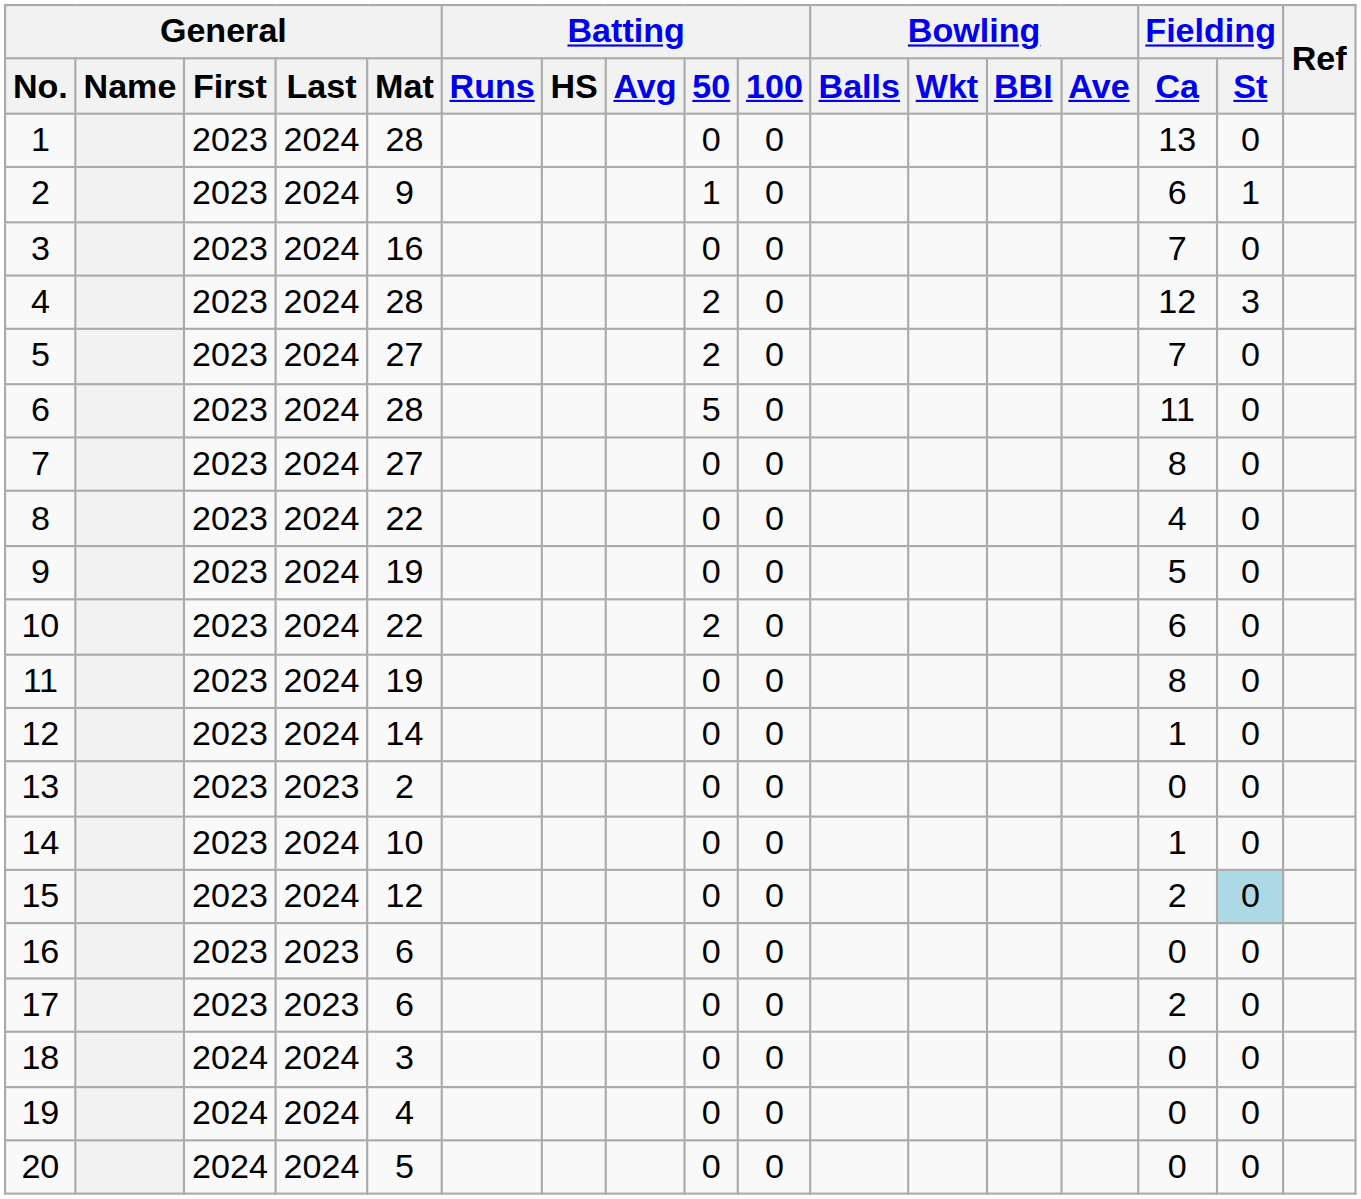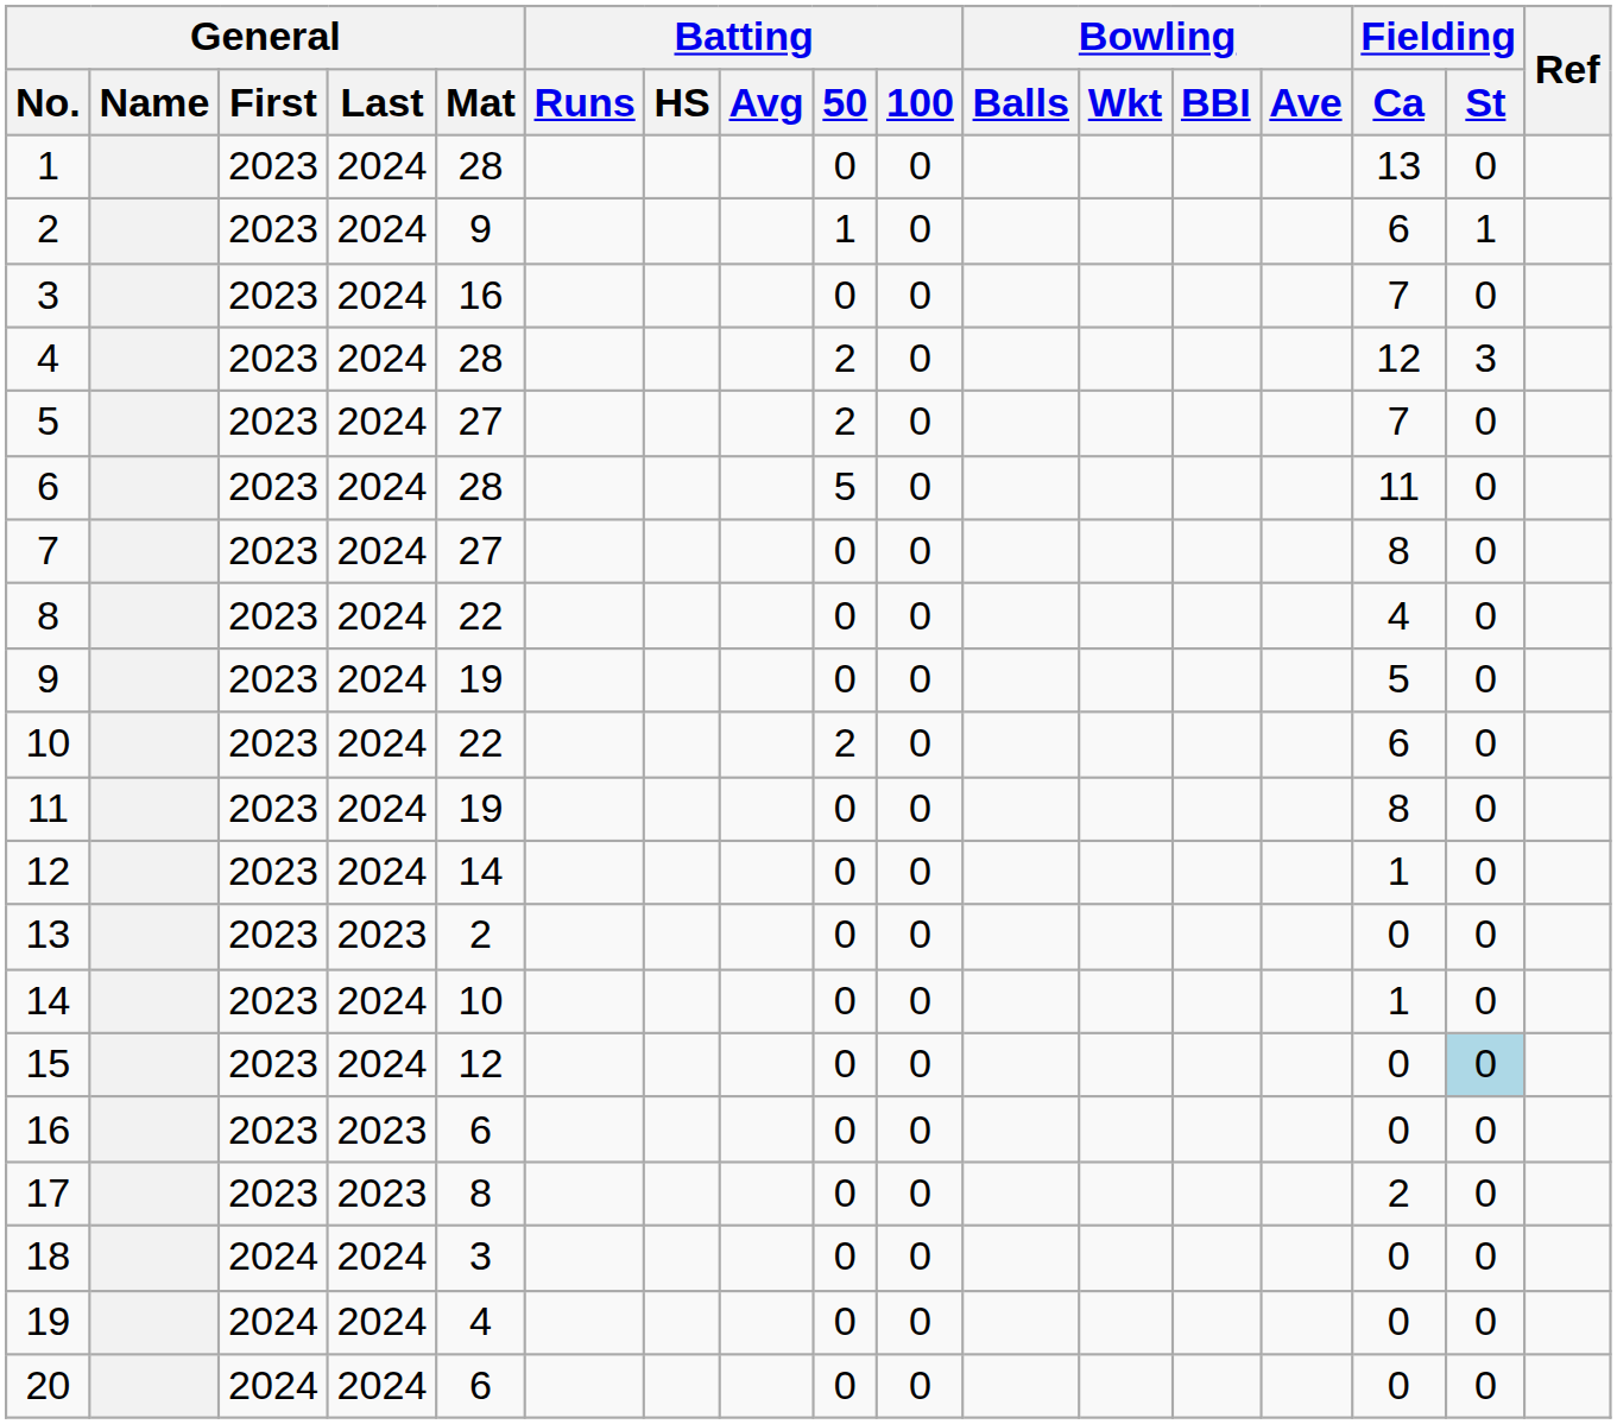 <table class="wikitable plainrowheaders sortable">
 <tr align="center">
 <th scope="col" colspan=5 class="unsortable">General</th>
 <th scope="col" colspan=5 class="unsortable"><a href='#'>Batting</a></th>
 <th scope="col" colspan=4 class="unsortable"><a href='#'>Bowling</a></th>
 <th scope="col" colspan=2 class="unsortable"><a href='#'>Fielding</a></th>
 <th scope="col" rowspan=2 class="unsortable">Ref</th>
 </tr>
 <tr align="center">
 <th scope="col">No.</th>
 <th scope="col">Name</th>
 <th scope="col">First</th>
 <th scope="col">Last</th>
 <th scope="col">Mat</th>
 <th scope="col"><a href='#'>Runs</a></th>
 <th scope="col">HS</th>
 <th scope="col"><a href='#'>Avg</a></th>
 <th scope="col"><a href='#'>50</a></th>
 <th scope="col"><a href='#'>100</a></th>
 <th scope="col"><a href='#'>Balls</a></th>
 <th scope="col"><a href='#'>Wkt</a></th>
 <th scope="col"><a href='#'>BBI</a></th>
 <th scope="col"><a href='#'>Ave</a></th>
 <th scope="col"><a href='#'>Ca</a></th>
 <th scope="col"><a href='#'>St</a></th>
 </tr>
 <tr align="center">
 <td>1</td>
 <th scope="row" align="left"></th>
 <td>2023</td>
 <td>2024</td>
 <td>28</td>
 <td></td>
 <td></td>
 <td></td>
 <td>0</td>
 <td>0</td>
 <td></td>
 <td></td>
 <td></td>
 <td></td>
 <td>13</td>
 <td>0</td>
 <td></td>
 </tr>
 <tr align="center">
 <td>2</td>
 <th scope="row" align="left"></th>
 <td>2023</td>
 <td>2024</td>
 <td>9</td>
 <td></td>
 <td></td>
 <td></td>
 <td>1</td>
 <td>0</td>
 <td></td>
 <td></td>
 <td></td>
 <td></td>
 <td>6</td>
 <td>1</td>
 <td></td>
 </tr>
 <tr align="center">
 <td>3</td>
 <th scope="row" align="left"></th>
 <td>2023</td>
 <td>2024</td>
 <td>16</td>
 <td></td>
 <td></td>
 <td></td>
 <td>0</td>
 <td>0</td>
 <td></td>
 <td></td>
 <td></td>
 <td></td>
 <td>7</td>
 <td>0</td>
 <td></td>
 </tr>
 <tr align="center">
 <td>4</td>
 <th scope="row" align="left"></th>
 <td>2023</td>
 <td>2024</td>
 <td>28</td>
 <td></td>
 <td></td>
 <td></td>
 <td>2</td>
 <td>0</td>
 <td></td>
 <td></td>
 <td></td>
 <td></td>
 <td>12</td>
 <td>3</td>
 <td></td>
 </tr>
 <tr align="center">
 <td>5</td>
 <th scope="row" align="left"></th>
 <td>2023</td>
 <td>2024</td>
 <td>27</td>
 <td></td>
 <td></td>
 <td></td>
 <td>2</td>
 <td>0</td>
 <td></td>
 <td></td>
 <td></td>
 <td></td>
 <td>7</td>
 <td>0</td>
 <td></td>
 </tr>
 <tr align="center">
 <td>6</td>
 <th scope="row" align="left"></th>
 <td>2023</td>
 <td>2024</td>
 <td>28</td>
 <td></td>
 <td></td>
 <td></td>
 <td>5</td>
 <td>0</td>
 <td></td>
 <td></td>
 <td></td>
 <td></td>
 <td>11</td>
 <td>0</td>
 <td></td>
 </tr>
 <tr align="center">
 <td>7</td>
 <th scope="row" align="left"></th>
 <td>2023</td>
 <td>2024</td>
 <td>27</td>
 <td></td>
 <td></td>
 <td></td>
 <td>0</td>
 <td>0</td>
 <td></td>
 <td></td>
 <td></td>
 <td></td>
 <td>8</td>
 <td>0</td>
 <td></td>
 </tr>
 <tr align="center">
 <td>8</td>
 <th scope="row" align="left"></th>
 <td>2023</td>
 <td>2024</td>
 <td>22</td>
 <td></td>
 <td></td>
 <td></td>
 <td>0</td>
 <td>0</td>
 <td></td>
 <td></td>
 <td></td>
 <td></td>
 <td>4</td>
 <td>0</td>
 <td></td>
 </tr>
 <tr align="center">
 <td>9</td>
 <th scope="row" align="left"></th>
 <td>2023</td>
 <td>2024</td>
 <td>19</td>
 <td></td>
 <td></td>
 <td></td>
 <td>0</td>
 <td>0</td>
 <td></td>
 <td></td>
 <td></td>
 <td></td>
 <td>5</td>
 <td>0</td>
 <td></td>
 </tr>
 <tr align="center">
 <td>10</td>
 <th scope="row" align="left"></th>
 <td>2023</td>
 <td>2024</td>
 <td>22</td>
 <td></td>
 <td></td>
 <td></td>
 <td>2</td>
 <td>0</td>
 <td></td>
 <td></td>
 <td></td>
 <td></td>
 <td>6</td>
 <td>0</td>
 <td></td>
 </tr>
 <tr align="center">
 <td>11</td>
 <th scope="row" align="left"></th>
 <td>2023</td>
 <td>2024</td>
 <td>19</td>
 <td></td>
 <td></td>
 <td></td>
 <td>0</td>
 <td>0</td>
 <td></td>
 <td></td>
 <td></td>
 <td></td>
 <td>8</td>
 <td>0</td>
 <td></td>
 </tr>
 <tr align="center">
 <td>12</td>
 <th scope="row" align="left"></th>
 <td>2023</td>
 <td>2024</td>
 <td>14</td>
 <td></td>
 <td></td>
 <td></td>
 <td>0</td>
 <td>0</td>
 <td></td>
 <td></td>
 <td></td>
 <td></td>
 <td>1</td>
 <td>0</td>
 <td></td>
 </tr>
 <tr align="center">
 <td>13</td>
 <th scope="row" align="left"></th>
 <td>2023</td>
 <td>2023</td>
 <td>2</td>
 <td></td>
 <td></td>
 <td></td>
 <td>0</td>
 <td>0</td>
 <td></td>
 <td></td>
 <td></td>
 <td></td>
 <td>0</td>
 <td>0</td>
 <td></td>
 </tr>
 <tr align="center">
 <td>14</td>
 <th scope="row" align="left"></th>
 <td>2023</td>
 <td>2024</td>
 <td>10</td>
 <td></td>
 <td></td>
 <td></td>
 <td>0</td>
 <td>0</td>
 <td></td>
 <td></td>
 <td></td>
 <td></td>
 <td>1</td>
 <td>0</td>
 <td></td>
 </tr>
 <tr align="center">
 <td>15</td>
 <th scope="row" align="left"></th>
 <td>2023</td>
 <td>2024</td>
 <td>12</td>
 <td></td>
 <td></td>
 <td></td>
 <td>0</td>
 <td>0</td>
 <td></td>
 <td></td>
 <td></td>
 <td></td>
-<td>2</td>
+<td>0</td>
 <td style="background: lightblue;">0</td>
 <td></td>
 </tr>
 <tr align="center">
 <td>16</td>
 <th scope="row" align="left"></th>
 <td>2023</td>
 <td>2023</td>
 <td>6</td>
 <td></td>
 <td></td>
 <td></td>
 <td>0</td>
 <td>0</td>
 <td></td>
 <td></td>
 <td></td>
 <td></td>
 <td>0</td>
 <td>0</td>
 <td></td>
 </tr>
 <tr align="center">
 <td>17</td>
 <th scope="row" align="left"></th>
 <td>2023</td>
 <td>2023</td>
-<td>6</td>
+<td>8</td>
 <td></td>
 <td></td>
 <td></td>
 <td>0</td>
 <td>0</td>
 <td></td>
 <td></td>
 <td></td>
 <td></td>
 <td>2</td>
 <td>0</td>
 <td></td>
 </tr>
 <tr align="center">
 <td>18</td>
 <th scope="row" align="left"></th>
 <td>2024</td>
 <td>2024</td>
 <td>3</td>
 <td></td>
 <td></td>
 <td></td>
 <td>0</td>
 <td>0</td>
 <td></td>
 <td></td>
 <td></td>
 <td></td>
 <td>0</td>
 <td>0</td>
 <td></td>
 </tr>
 <tr align="center">
 <td>19</td>
 <th scope="row" align="left"></th>
 <td>2024</td>
 <td>2024</td>
 <td>4</td>
 <td></td>
 <td></td>
 <td></td>
 <td>0</td>
 <td>0</td>
 <td></td>
 <td></td>
 <td></td>
 <td></td>
 <td>0</td>
 <td>0</td>
 <td></td>
 </tr>
 <tr align="center">
 <td>20</td>
 <th scope="row" align="left"></th>
 <td>2024</td>
 <td>2024</td>
-<td>5</td>
+<td>6</td>
 <td></td>
 <td></td>
 <td></td>
 <td>0</td>
 <td>0</td>
 <td></td>
 <td></td>
 <td></td>
 <td></td>
 <td>0</td>
 <td>0</td>
 <td></td>
 </tr>
 </table>
